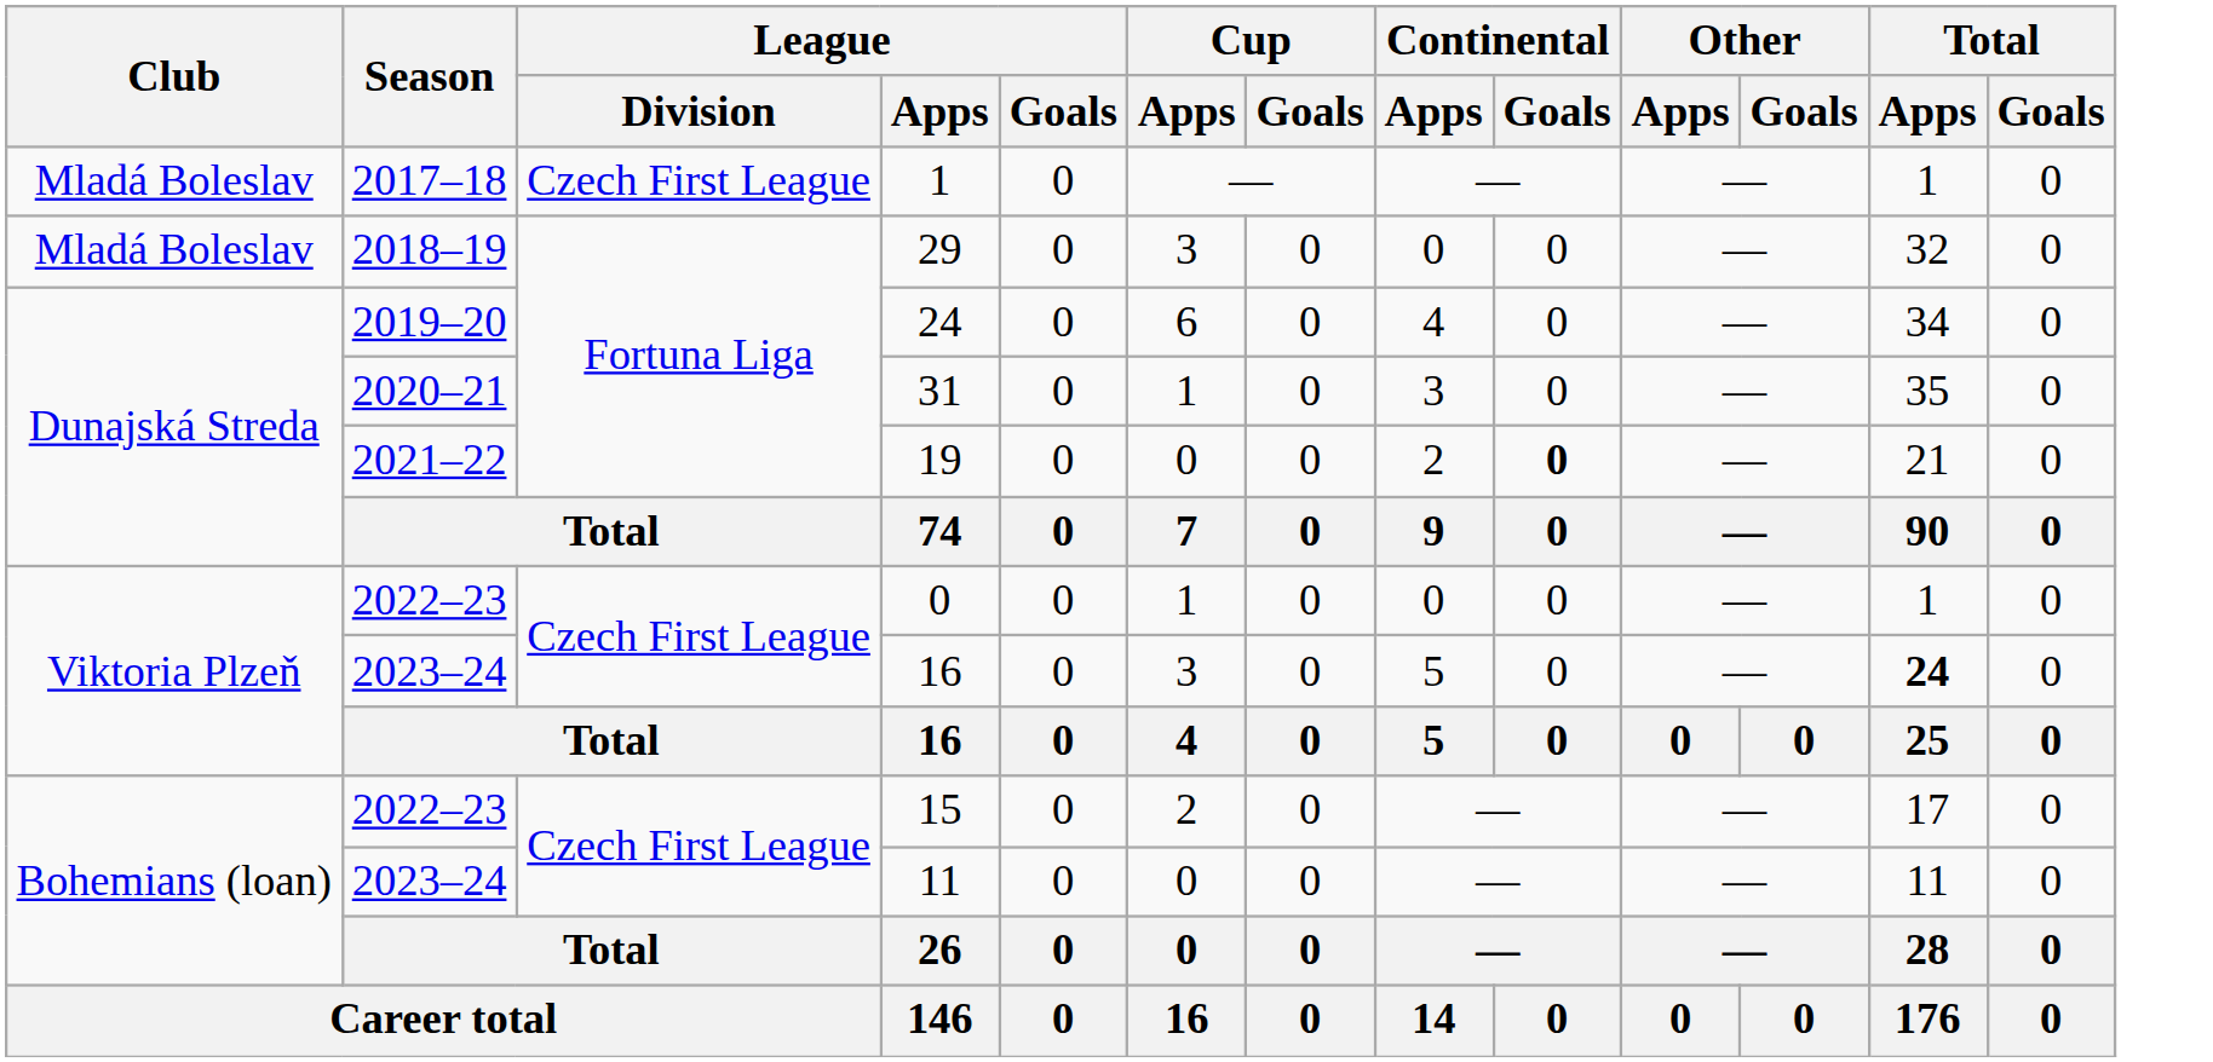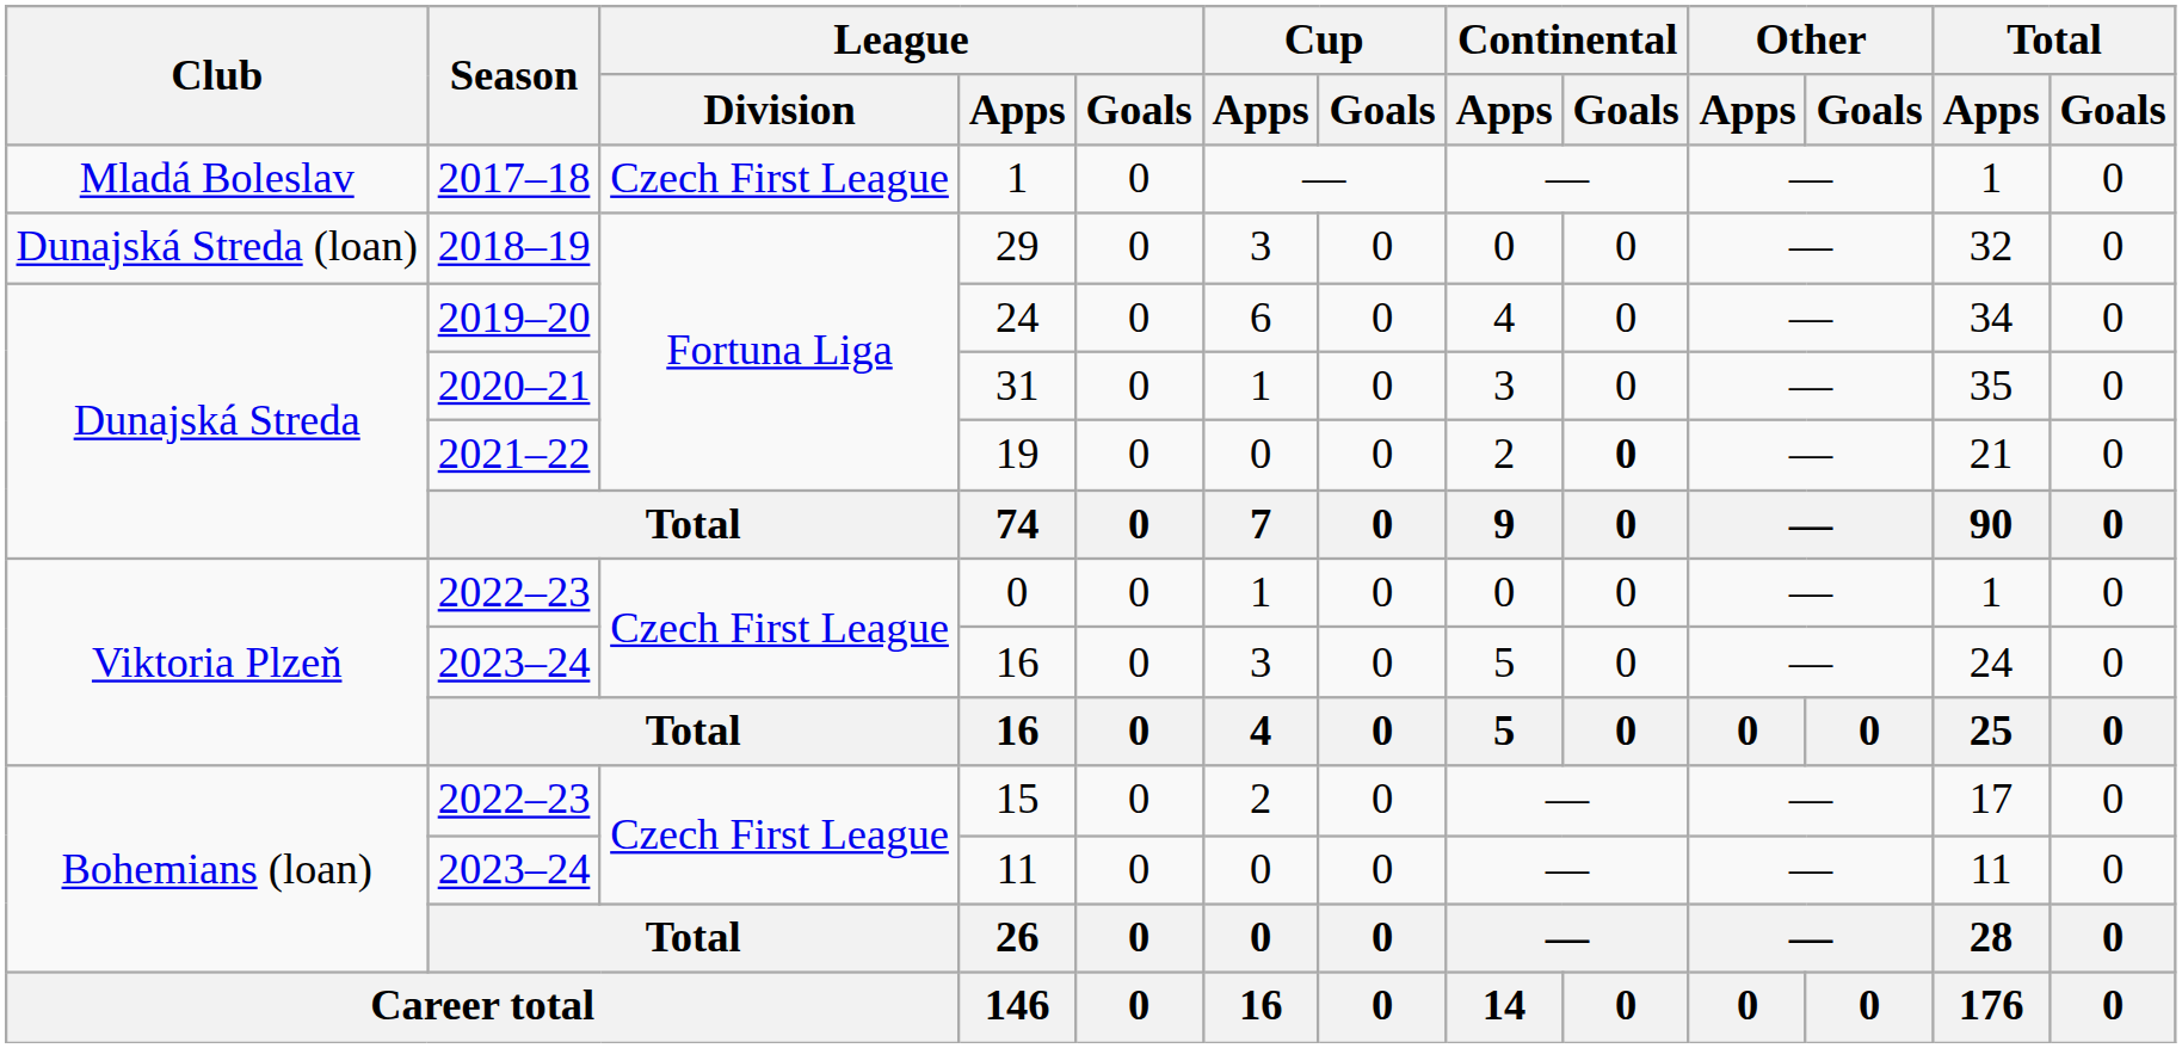 <table class="wikitable" style="text-align:center">
 <tr>
 <th rowspan=2>Club</th>
 <th rowspan=2>Season</th>
 <th colspan=3>League</th>
 <th colspan=2>Cup</th>
 <th colspan=2>Continental</th>
 <th colspan=2>Other</th>
 <th colspan=2>Total</th>
 </tr>
 <tr>
 <th>Division</th>
 <th>Apps</th>
 <th>Goals</th>
 <th>Apps</th>
 <th>Goals</th>
 <th>Apps</th>
 <th>Goals</th>
 <th>Apps</th>
 <th>Goals</th>
 <th>Apps</th>
 <th>Goals</th>
 </tr>
 <tr>
 <td><a href='#'>Mladá Boleslav</a></td>
 <td><a href='#'>2017–18</a></td>
 <td><a href='#'>Czech First League</a></td>
 <td>1</td>
 <td>0</td>
 <td colspan="2">—</td>
 <td colspan="2">—</td>
 <td colspan="2">—</td>
 <td>1</td>
 <td>0</td>
 </tr>
 <tr>
-<td><a href='#'>Mladá Boleslav</a></td>
+<td><a href='#'>Dunajská Streda</a> (loan)</td>
 <td><a href='#'>2018–19</a></td>
 <td rowspan="4"><a href='#'>Fortuna Liga</a></td>
 <td>29</td>
 <td>0</td>
 <td>3</td>
 <td>0</td>
 <td>0</td>
 <td>0</td>
 <td colspan="2">—</td>
 <td>32</td>
 <td>0</td>
 </tr>
 <tr>
 <td rowspan="4"><a href='#'>Dunajská Streda</a></td>
 <td><a href='#'>2019–20</a></td>
 <td>24</td>
 <td>0</td>
 <td>6</td>
 <td>0</td>
 <td>4</td>
 <td>0</td>
 <td colspan="2">—</td>
 <td>34</td>
 <td>0</td>
 </tr>
 <tr>
 <td><a href='#'>2020–21</a></td>
 <td>31</td>
 <td>0</td>
 <td>1</td>
 <td>0</td>
 <td>3</td>
 <td>0</td>
 <td colspan="2">—</td>
 <td>35</td>
 <td>0</td>
 </tr>
 <tr>
 <td><a href='#'>2021–22</a></td>
 <td>19</td>
 <td>0</td>
 <td>0</td>
 <td>0</td>
 <td>2</td>
 <td><strong>0</strong></td>
 <td colspan="2">—</td>
 <td>21</td>
 <td>0</td>
 </tr>
 <tr>
 <th colspan="2">Total</th>
 <th>74</th>
 <th>0</th>
 <th>7</th>
 <th>0</th>
 <th>9</th>
 <th>0</th>
 <th colspan="2">—</th>
 <th>90</th>
 <th>0</th>
 </tr>
 <tr>
 <td rowspan="3"><a href='#'>Viktoria Plzeň</a></td>
 <td><a href='#'>2022–23</a></td>
 <td rowspan="2"><a href='#'>Czech First League</a></td>
 <td>0</td>
 <td>0</td>
 <td>1</td>
 <td>0</td>
 <td>0</td>
 <td>0</td>
 <td colspan="2">—</td>
 <td>1</td>
 <td>0</td>
 </tr>
 <tr>
 <td><a href='#'>2023–24</a></td>
 <td>16</td>
 <td>0</td>
 <td>3</td>
 <td>0</td>
 <td>5</td>
 <td>0</td>
 <td colspan="2">—</td>
-<td><strong>24</strong></td>
+<td>24</td>
 <td>0</td>
 </tr>
 <tr>
 <th colspan="2">Total</th>
 <th>16</th>
 <th>0</th>
 <th>4</th>
 <th>0</th>
 <th>5</th>
 <th>0</th>
 <th>0</th>
 <th>0</th>
 <th>25</th>
 <th>0</th>
 </tr>
 <tr>
 <td rowspan="3"><a href='#'>Bohemians</a> (loan)</td>
 <td><a href='#'>2022–23</a></td>
 <td rowspan="2"><a href='#'>Czech First League</a></td>
 <td>15</td>
 <td>0</td>
 <td>2</td>
 <td>0</td>
 <td colspan="2">—</td>
 <td colspan="2">—</td>
 <td>17</td>
 <td>0</td>
 </tr>
 <tr>
 <td><a href='#'>2023–24</a></td>
 <td>11</td>
 <td>0</td>
 <td>0</td>
 <td>0</td>
 <td colspan="2">—</td>
 <td colspan="2">—</td>
 <td>11</td>
 <td>0</td>
 </tr>
 <tr>
 <th colspan="2">Total</th>
 <th>26</th>
 <th>0</th>
 <th>0</th>
 <th>0</th>
 <th colspan="2">—</th>
 <th colspan="2">—</th>
 <th>28</th>
 <th>0</th>
 </tr>
 <tr>
 <th colspan="3">Career total</th>
 <th>146</th>
 <th>0</th>
 <th>16</th>
 <th>0</th>
 <th>14</th>
 <th>0</th>
 <th>0</th>
 <th>0</th>
 <th>176</th>
 <th>0</th>
 </tr>
 </table>
